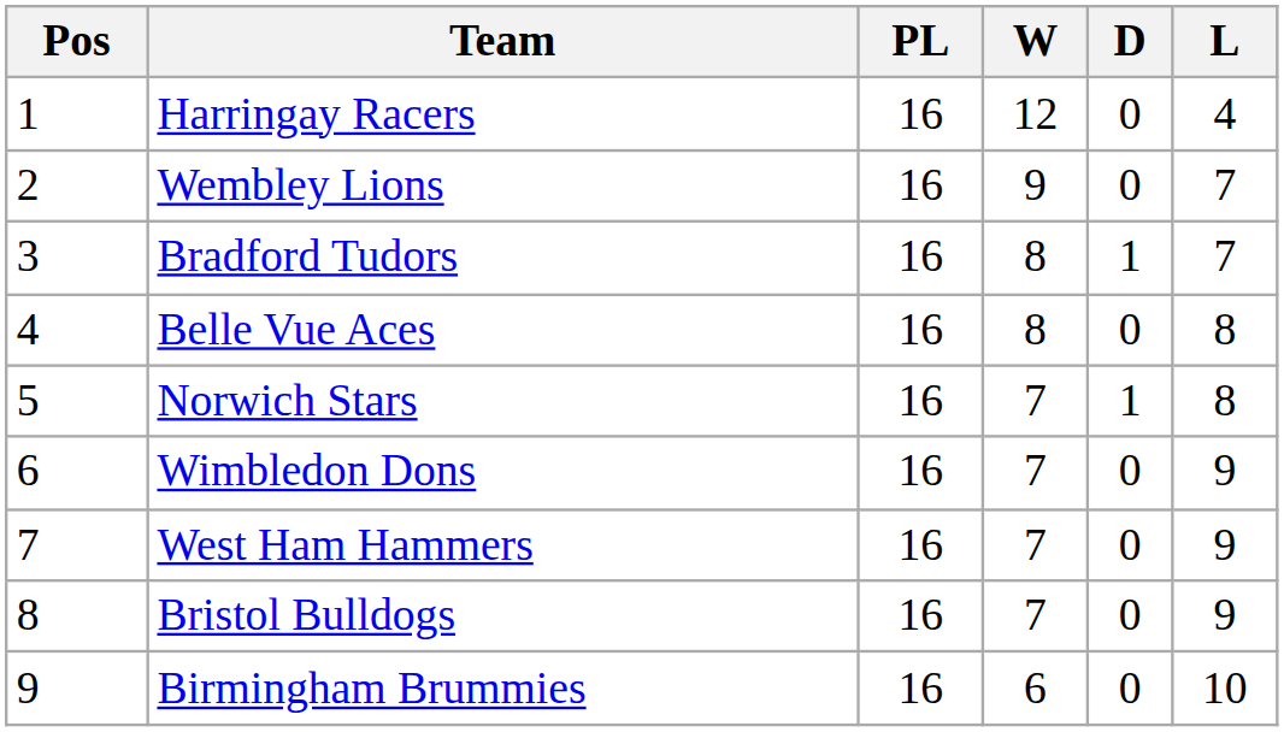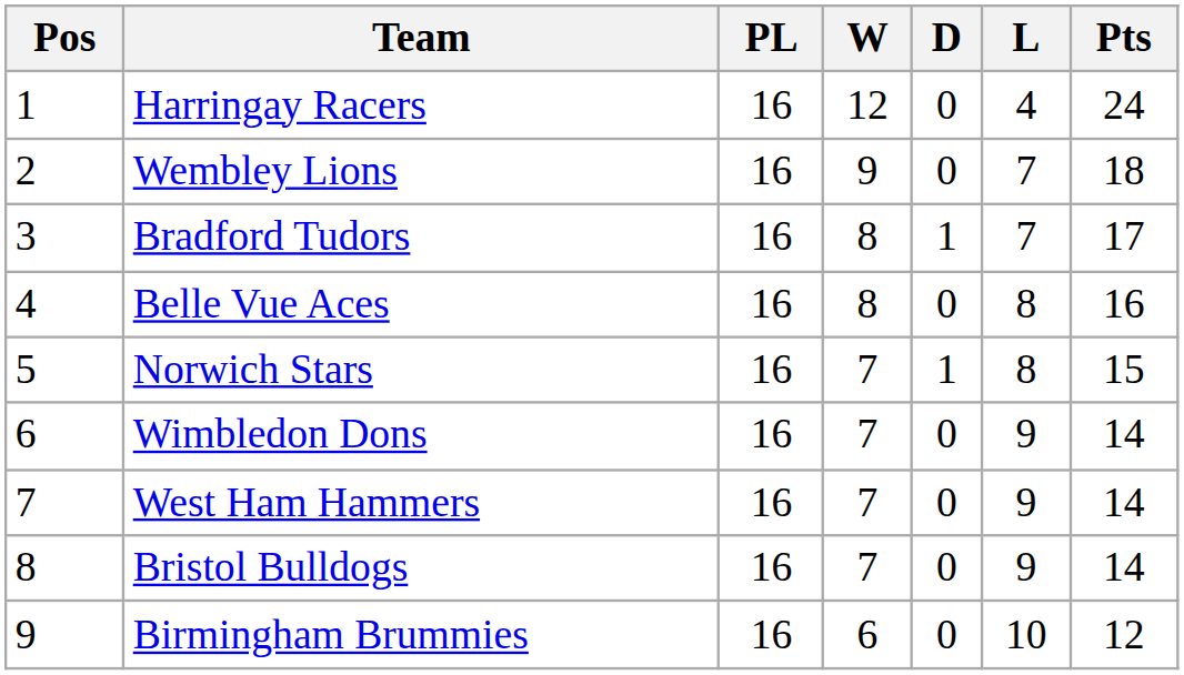 <table class=wikitable width="450" style="background:#FFFFFF;">
 <tr>
 <th>Pos</th>
 <th>Team</th>
 <th>PL</th>
 <th>W</th>
 <th>D</th>
 <th>L</th>
+<th>Pts</th>
 </tr>
 <tr>
 <td>1</td>
 <td><a href='#'>Harringay Racers</a></td>
 <td align="center">16</td>
 <td align="center">12</td>
 <td align="center">0</td>
 <td align="center">4</td>
+<td align="center">24</td>
 </tr>
 <tr>
 <td>2</td>
 <td><a href='#'>Wembley Lions</a></td>
 <td align="center">16</td>
 <td align="center">9</td>
 <td align="center">0</td>
 <td align="center">7</td>
+<td align="center">18</td>
 </tr>
 <tr>
 <td>3</td>
 <td><a href='#'>Bradford Tudors</a></td>
 <td align="center">16</td>
 <td align="center">8</td>
 <td align="center">1</td>
 <td align="center">7</td>
+<td align="center">17</td>
 </tr>
 <tr>
 <td>4</td>
 <td><a href='#'>Belle Vue Aces</a></td>
 <td align="center">16</td>
 <td align="center">8</td>
 <td align="center">0</td>
 <td align="center">8</td>
+<td align="center">16</td>
 </tr>
 <tr>
 <td>5</td>
 <td><a href='#'>Norwich Stars</a></td>
 <td align="center">16</td>
 <td align="center">7</td>
 <td align="center">1</td>
 <td align="center">8</td>
+<td align="center">15</td>
 </tr>
 <tr>
 <td>6</td>
 <td><a href='#'>Wimbledon Dons</a></td>
 <td align="center">16</td>
 <td align="center">7</td>
 <td align="center">0</td>
 <td align="center">9</td>
+<td align="center">14</td>
 </tr>
 <tr>
 <td>7</td>
 <td><a href='#'>West Ham Hammers</a></td>
 <td align="center">16</td>
 <td align="center">7</td>
 <td align="center">0</td>
 <td align="center">9</td>
+<td align="center">14</td>
 </tr>
 <tr>
 <td>8</td>
 <td><a href='#'>Bristol Bulldogs</a></td>
 <td align="center">16</td>
 <td align="center">7</td>
 <td align="center">0</td>
 <td align="center">9</td>
+<td align="center">14</td>
 </tr>
 <tr>
 <td>9</td>
 <td><a href='#'>Birmingham Brummies</a></td>
 <td align="center">16</td>
 <td align="center">6</td>
 <td align="center">0</td>
 <td align="center">10</td>
+<td align="center">12</td>
 </tr>
 </table>
